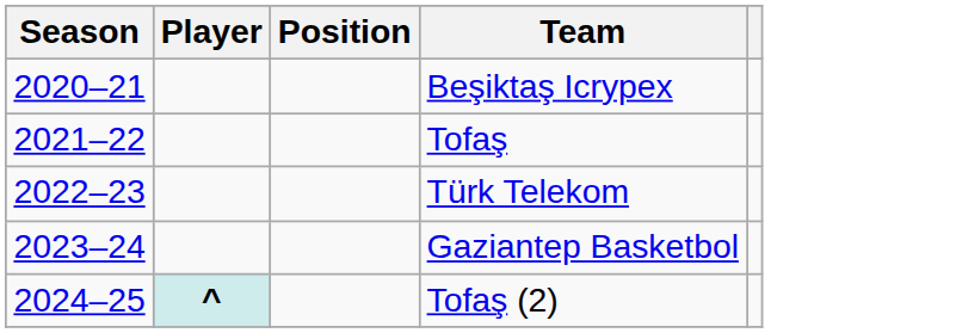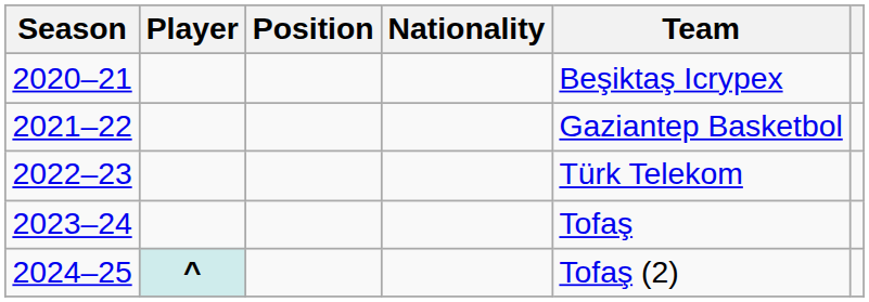 <table class="wikitable plainrowheaders sortable" summary="Season (sortable), Player (sortable), Position (sortable), Nationality (sortable) and Team (sortable)">
 <tr>
 <th scope="col">Season</th>
 <th scope="col">Player</th>
 <th scope="col">Position</th>
+<th scope="col">Nationality</th>
 <th scope="col">Team</th>
 <th class=unsortable></th>
 </tr>
 <tr>
 <td><a href='#'>2020–21</a></td>
+<td></td>
 <td></td>
 <td></td>
 <td><a href='#'>Beşiktaş Icrypex</a></td>
 <td align=center></td>
 </tr>
 <tr>
 <td><a href='#'>2021–22</a></td>
 <td></td>
 <td></td>
-<td><a href='#'>Tofaş</a></td>
+<td></td>
+<td><a href='#'>Gaziantep Basketbol</a></td>
 <td align=center></td>
 </tr>
 <tr>
 <td><a href='#'>2022–23</a></td>
+<td></td>
 <td></td>
 <td></td>
 <td><a href='#'>Türk Telekom</a></td>
 <td align=center></td>
 </tr>
 <tr>
 <td><a href='#'>2023–24</a></td>
 <td></td>
 <td></td>
-<td><a href='#'>Gaziantep Basketbol</a></td>
+<td></td>
+<td><a href='#'>Tofaş</a></td>
 <td align=center></td>
 </tr>
 <tr>
 <td><a href='#'>2024–25</a></td>
 <th scope="row"  style="background-color:#CFECEC;">^</th>
 <td></td>
+<td></td>
 <td><a href='#'>Tofaş</a> (2)</td>
 <td align=center></td>
 </tr>
 </table>
